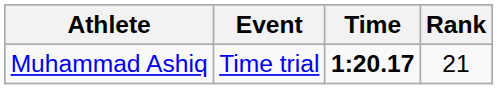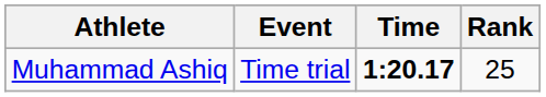 <table class=wikitable style=font-size:90%;text-align:center>
 <tr>
 <th>Athlete</th>
 <th>Event</th>
 <th>Time</th>
 <th>Rank</th>
 </tr>
 <tr>
 <td align=left><a href='#'>Muhammad Ashiq</a></td>
 <td align=left><a href='#'>Time trial</a></td>
 <td><strong>1:20.17</strong></td>
-<td>21</td>
+<td>25</td>
 </tr>
 </table>
